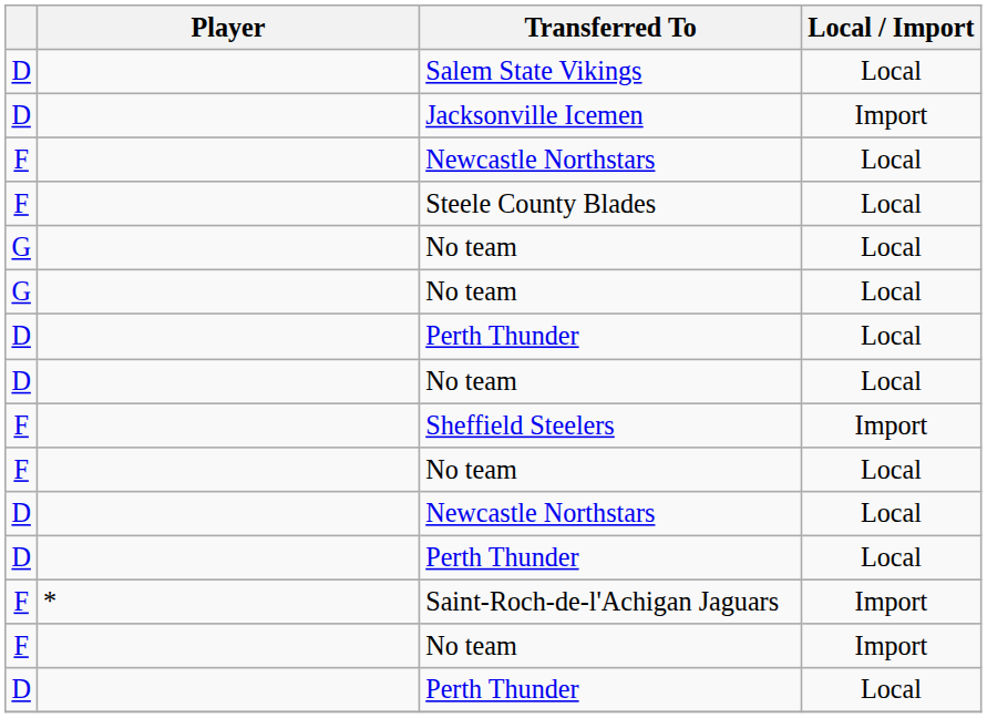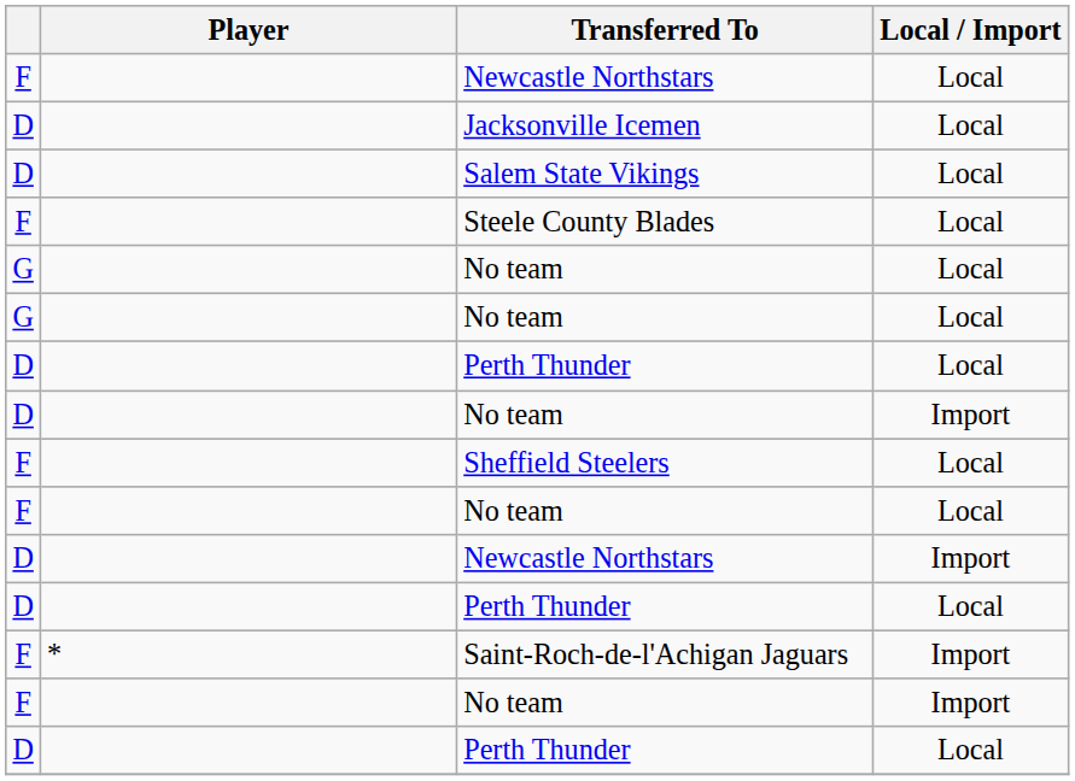 <table class="wikitable plainrowheaders sortable" style="font-size:95%; text-align: center">
 <tr>
 <th></th>
 <th scope="col" style="width:210px;">Player</th>
 <th scope="col" style="width:210px;">Transferred To</th>
 <th>Local / Import</th>
 </tr>
 <tr>
-<td><a href='#'>D</a></td>
+<td><a href='#'>F</a></td>
 <td align="left"> </td>
-<td align="left"><a href='#'>Salem State Vikings</a></td>
+<td align="left"><a href='#'>Newcastle Northstars</a></td>
 <td>Local</td>
 </tr>
 <tr>
 <td><a href='#'>D</a></td>
 <td align="left"> </td>
 <td align="left"><a href='#'>Jacksonville Icemen</a></td>
-<td>Import</td>
+<td>Local</td>
 </tr>
 <tr>
-<td><a href='#'>F</a></td>
+<td><a href='#'>D</a></td>
 <td align="left"> </td>
-<td align="left"><a href='#'>Newcastle Northstars</a></td>
+<td align="left"><a href='#'>Salem State Vikings</a></td>
 <td>Local</td>
 </tr>
 <tr>
 <td><a href='#'>F</a></td>
 <td align="left"> </td>
 <td align="left">Steele County Blades</td>
 <td>Local</td>
 </tr>
 <tr>
 <td><a href='#'>G</a></td>
 <td align="left"> </td>
 <td align="left">No team</td>
 <td>Local</td>
 </tr>
 <tr>
 <td><a href='#'>G</a></td>
 <td align="left"> </td>
 <td align="left">No team</td>
 <td>Local</td>
 </tr>
 <tr>
 <td><a href='#'>D</a></td>
 <td align="left"> </td>
 <td align="left"><a href='#'>Perth Thunder</a></td>
 <td>Local</td>
 </tr>
 <tr>
 <td><a href='#'>D</a></td>
 <td align="left"> </td>
 <td align="left">No team</td>
-<td>Local</td>
+<td>Import</td>
 </tr>
 <tr>
 <td><a href='#'>F</a></td>
 <td align="left"> </td>
 <td align="left"><a href='#'>Sheffield Steelers</a></td>
-<td>Import</td>
+<td>Local</td>
 </tr>
 <tr>
 <td><a href='#'>F</a></td>
 <td align="left"> </td>
 <td align="left">No team</td>
 <td>Local</td>
 </tr>
 <tr>
 <td><a href='#'>D</a></td>
 <td align="left"> </td>
 <td align="left"><a href='#'>Newcastle Northstars</a></td>
-<td>Local</td>
+<td>Import</td>
 </tr>
 <tr>
 <td><a href='#'>D</a></td>
 <td align="left"> </td>
 <td align="left"><a href='#'>Perth Thunder</a></td>
 <td>Local</td>
 </tr>
 <tr>
 <td><a href='#'>F</a></td>
 <td align="left"> *</td>
 <td align="left">Saint-Roch-de-l'Achigan Jaguars</td>
 <td>Import</td>
 </tr>
 <tr>
 <td><a href='#'>F</a></td>
 <td align="left"> </td>
 <td align="left">No team</td>
 <td>Import</td>
 </tr>
 <tr>
 <td><a href='#'>D</a></td>
 <td align="left"> </td>
 <td align="left"><a href='#'>Perth Thunder</a></td>
 <td>Local</td>
 </tr>
 <tr>
 </tr>
 </table>
